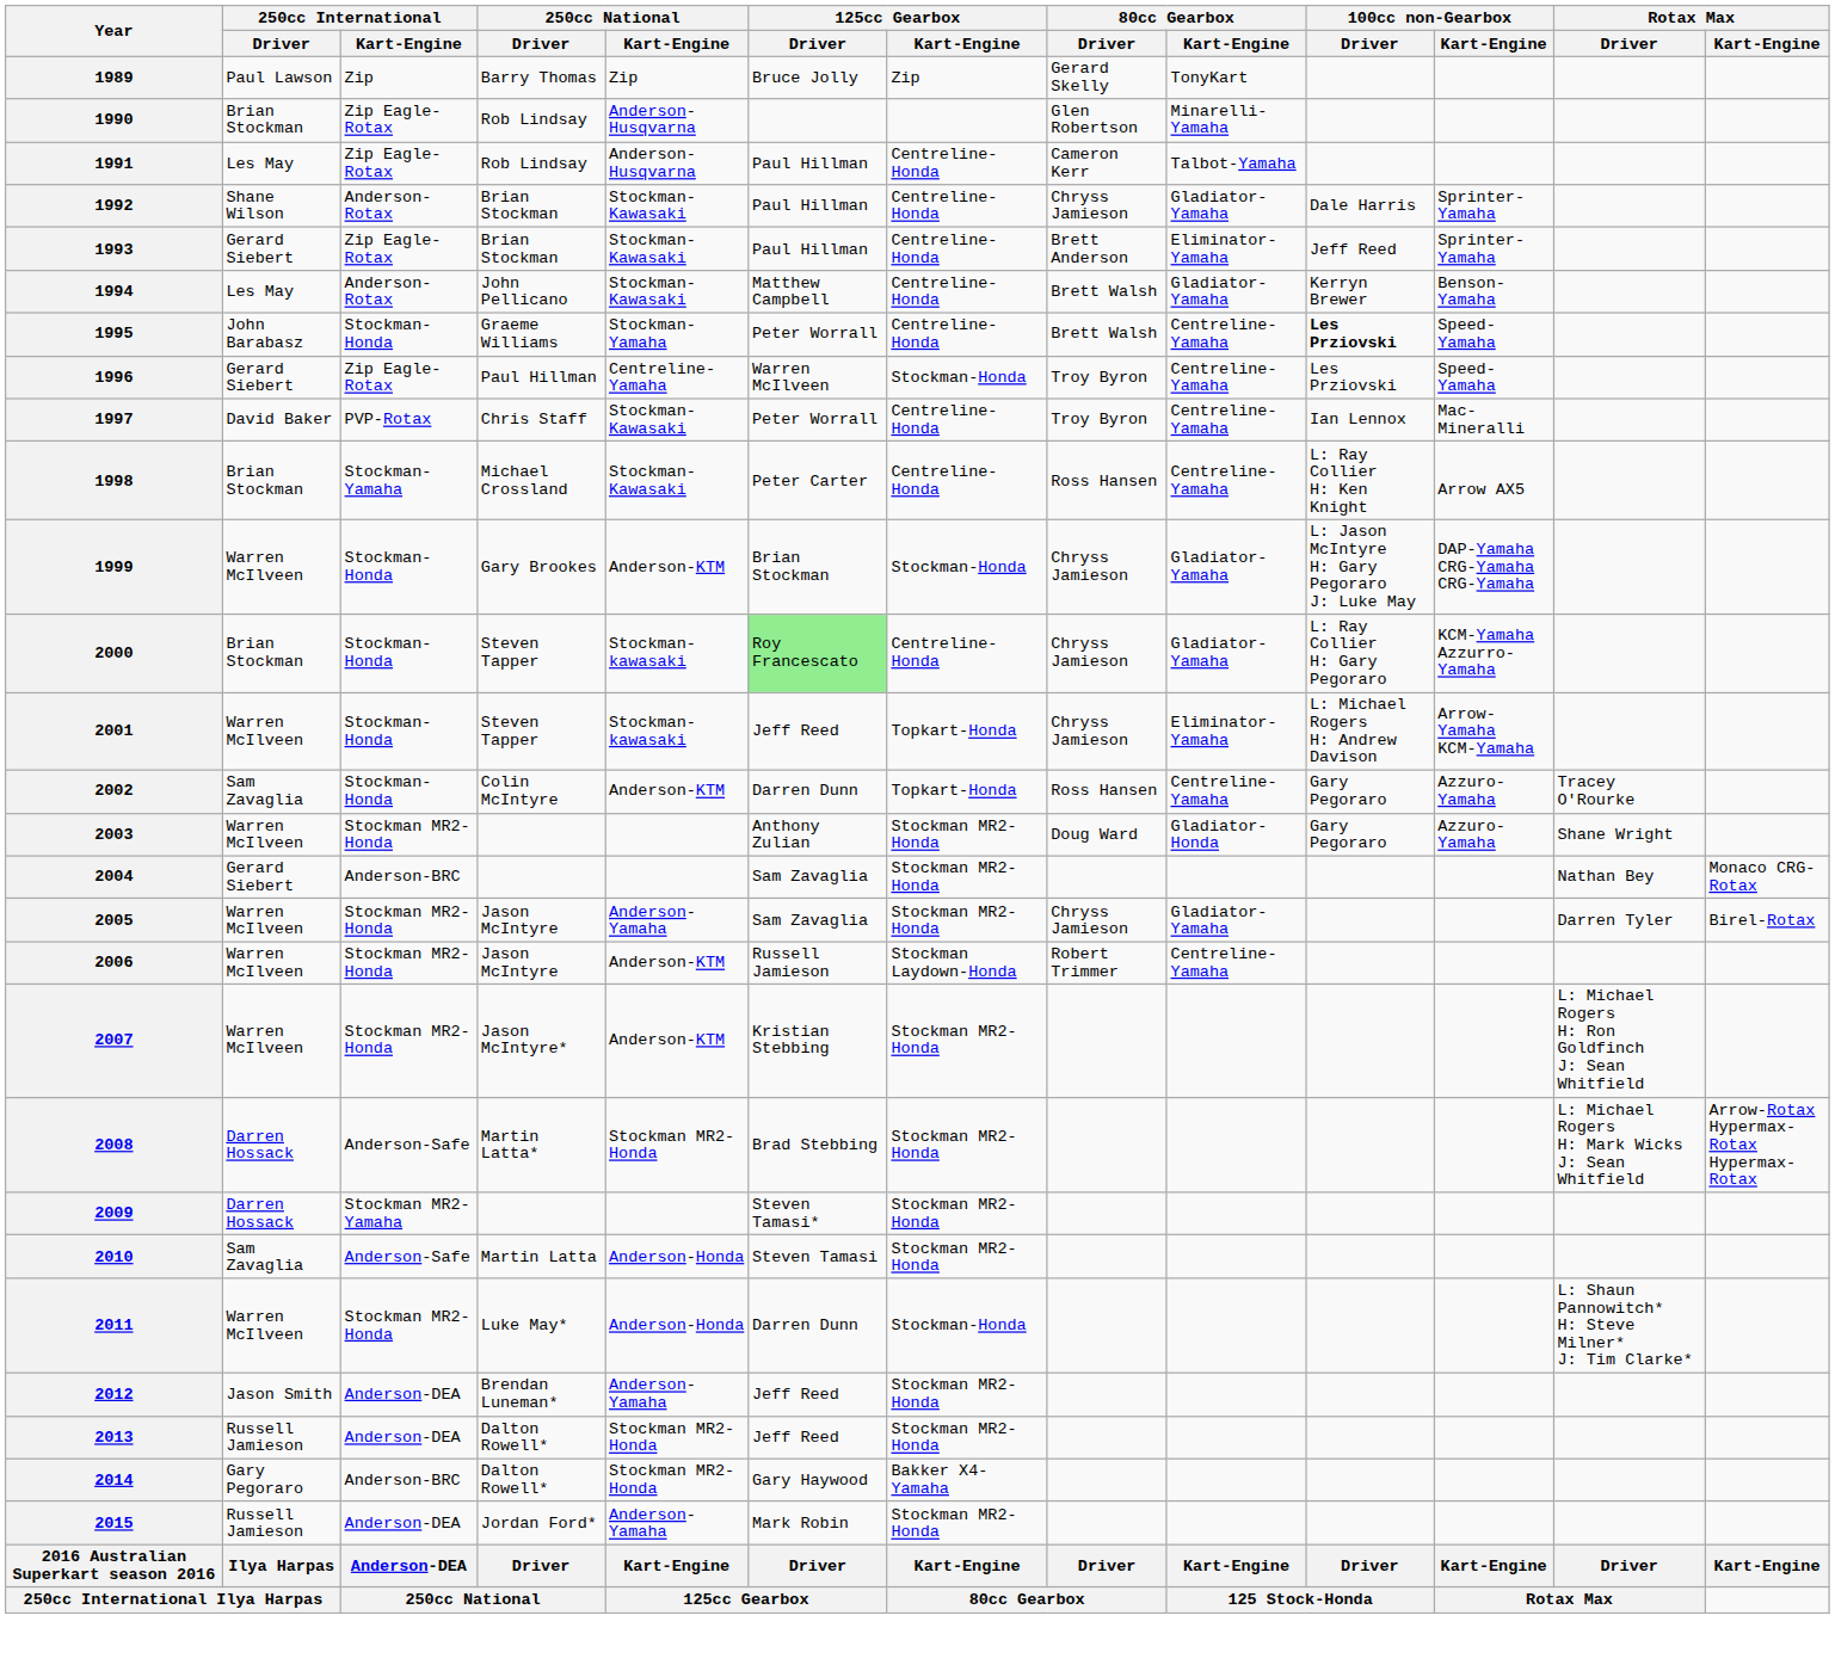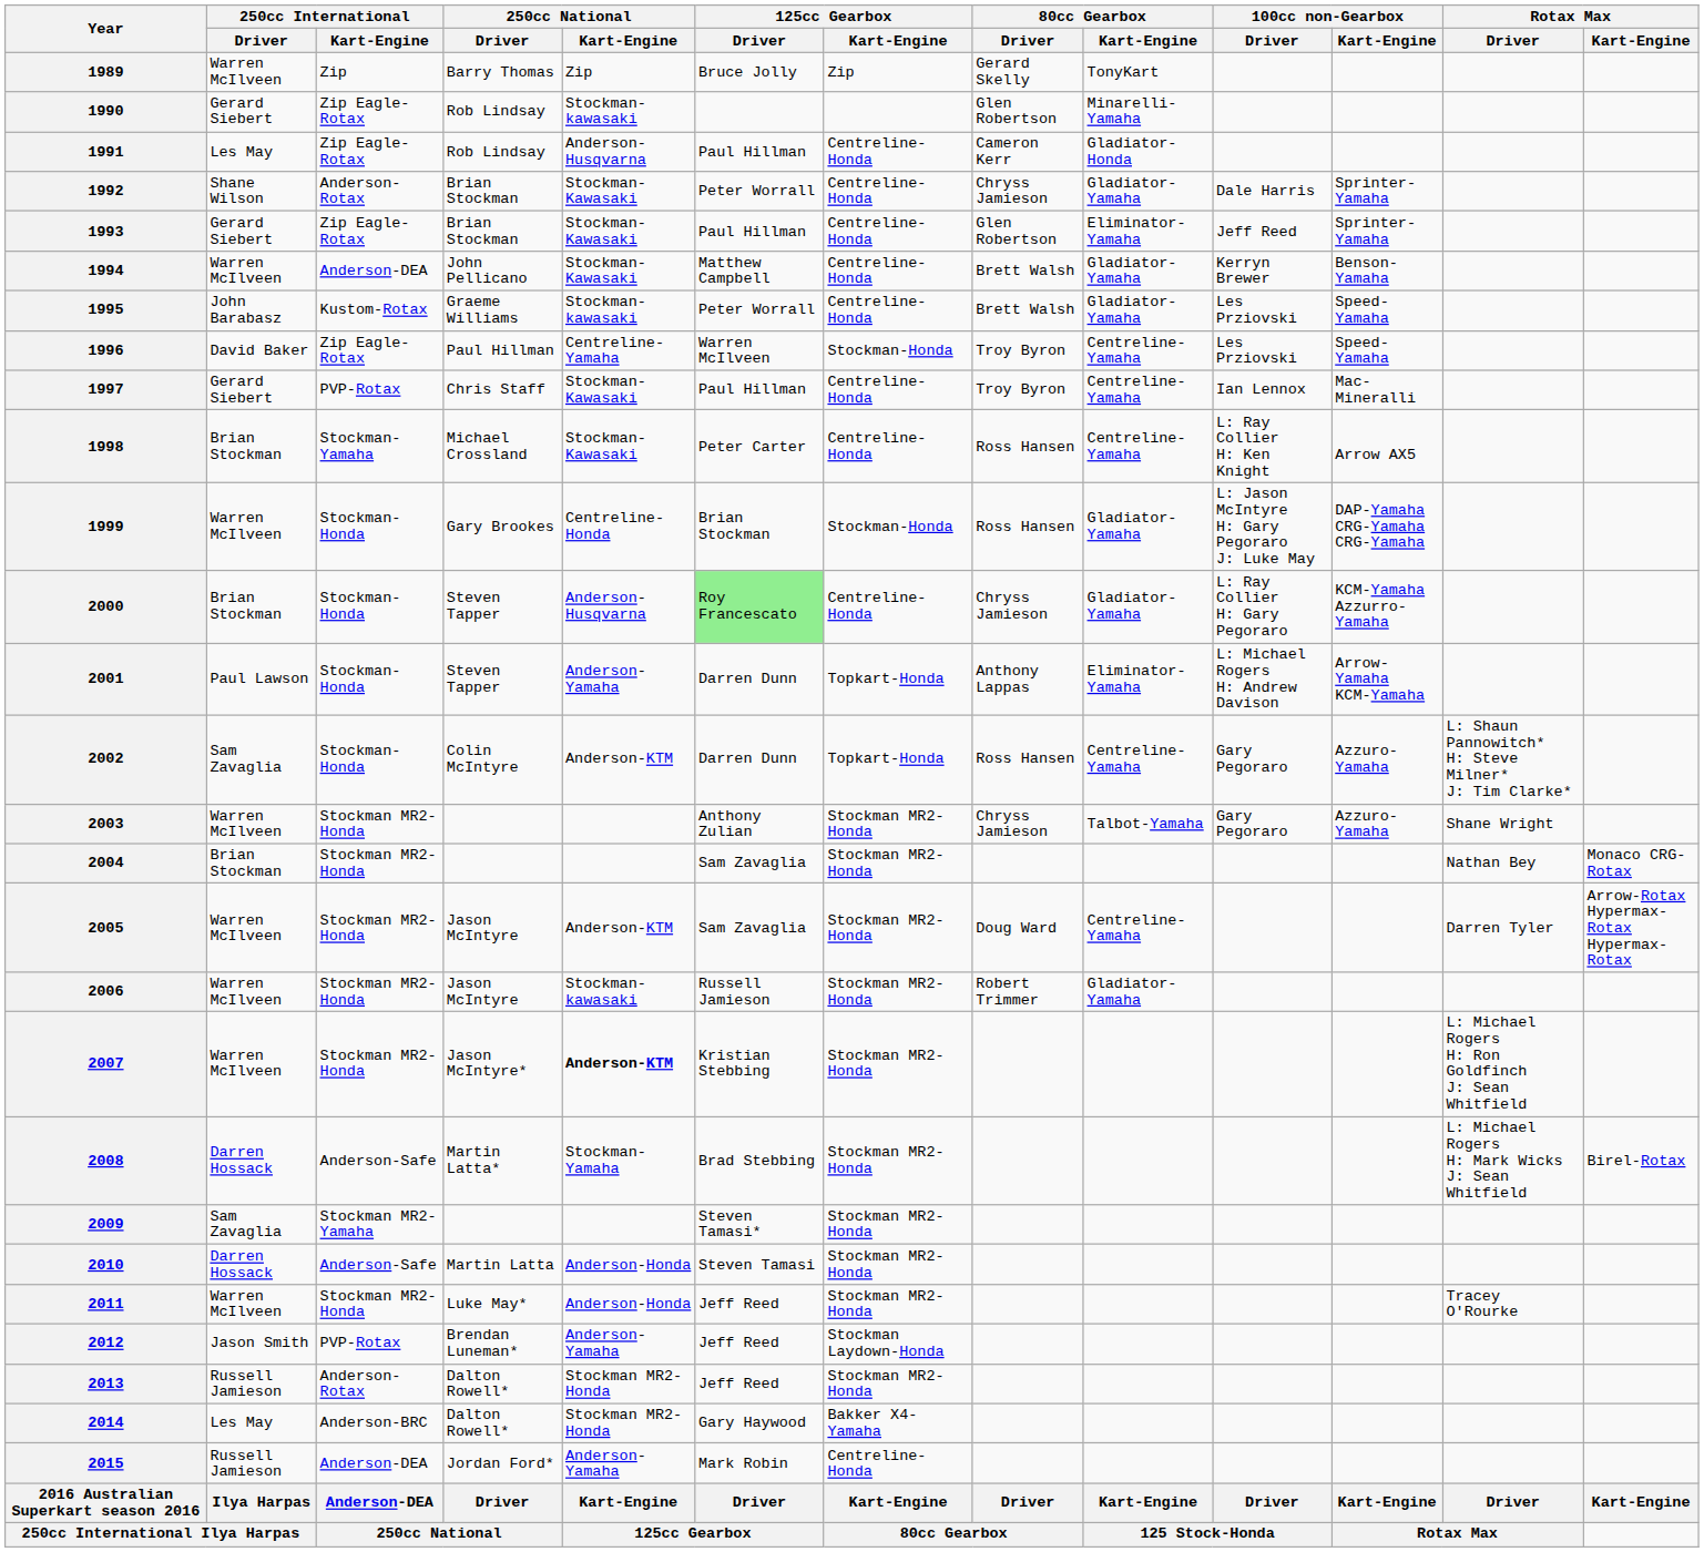 <table class="wikitable" style="font-size: 85%">
 <tr>
 <th rowspan=2>Year</th>
 <th colspan=2>250cc International</th>
 <th colspan=2>250cc National</th>
 <th colspan=2>125cc Gearbox</th>
 <th colspan=2>80cc Gearbox</th>
 <th colspan=2>100cc non-Gearbox</th>
 <th colspan=2>Rotax Max</th>
 </tr>
 <tr>
 <th>Driver</th>
 <th>Kart-Engine</th>
 <th>Driver</th>
 <th>Kart-Engine</th>
 <th>Driver</th>
 <th>Kart-Engine</th>
 <th>Driver</th>
 <th>Kart-Engine</th>
 <th>Driver</th>
 <th>Kart-Engine</th>
 <th>Driver</th>
 <th>Kart-Engine</th>
 </tr>
 <tr>
 <th>1989</th>
-<td>Paul Lawson</td>
+<td>Warren McIlveen</td>
 <td>Zip</td>
 <td>Barry Thomas</td>
 <td>Zip</td>
 <td>Bruce Jolly</td>
 <td>Zip</td>
 <td>Gerard Skelly</td>
 <td>TonyKart</td>
 <td></td>
 <td></td>
 <td></td>
 <td></td>
 </tr>
 <tr>
 <th>1990</th>
-<td>Brian Stockman</td>
+<td>Gerard Siebert</td>
 <td>Zip Eagle-<a href='#'>Rotax</a></td>
 <td>Rob Lindsay</td>
-<td><a href='#'>Anderson</a>-<a href='#'>Husqvarna</a></td>
+<td>Stockman-<a href='#'>kawasaki</a></td>
 <td></td>
 <td></td>
 <td>Glen Robertson</td>
 <td>Minarelli-<a href='#'>Yamaha</a></td>
 <td></td>
 <td></td>
 <td></td>
 <td></td>
 </tr>
 <tr>
 <th>1991</th>
 <td>Les May</td>
 <td>Zip Eagle-<a href='#'>Rotax</a></td>
 <td>Rob Lindsay</td>
 <td>Anderson-<a href='#'>Husqvarna</a></td>
 <td>Paul Hillman</td>
 <td>Centreline-<a href='#'>Honda</a></td>
 <td>Cameron Kerr</td>
-<td>Talbot-<a href='#'>Yamaha</a></td>
+<td>Gladiator-<a href='#'>Honda</a></td>
 <td></td>
 <td></td>
 <td></td>
 <td></td>
 </tr>
 <tr>
 <th>1992</th>
 <td>Shane Wilson</td>
 <td>Anderson-<a href='#'>Rotax</a></td>
 <td>Brian Stockman</td>
 <td>Stockman-<a href='#'>Kawasaki</a></td>
-<td>Paul Hillman</td>
+<td>Peter Worrall</td>
 <td>Centreline-<a href='#'>Honda</a></td>
 <td>Chryss Jamieson</td>
 <td>Gladiator-<a href='#'>Yamaha</a></td>
 <td>Dale Harris</td>
 <td>Sprinter-<a href='#'>Yamaha</a></td>
 <td></td>
 <td></td>
 </tr>
 <tr>
 <th>1993</th>
 <td>Gerard Siebert</td>
 <td>Zip Eagle-<a href='#'>Rotax</a></td>
 <td>Brian Stockman</td>
 <td>Stockman-<a href='#'>Kawasaki</a></td>
 <td>Paul Hillman</td>
 <td>Centreline-<a href='#'>Honda</a></td>
-<td>Brett Anderson</td>
+<td>Glen Robertson</td>
 <td>Eliminator-<a href='#'>Yamaha</a></td>
 <td>Jeff Reed</td>
 <td>Sprinter-<a href='#'>Yamaha</a></td>
 <td></td>
 <td></td>
 </tr>
 <tr>
 <th>1994</th>
-<td>Les May</td>
-<td>Anderson-<a href='#'>Rotax</a></td>
+<td>Warren McIlveen</td>
+<td><a href='#'>Anderson</a>-DEA</td>
 <td>John Pellicano</td>
 <td>Stockman-<a href='#'>Kawasaki</a></td>
 <td>Matthew Campbell</td>
 <td>Centreline-<a href='#'>Honda</a></td>
 <td>Brett Walsh</td>
 <td>Gladiator-<a href='#'>Yamaha</a></td>
 <td>Kerryn Brewer</td>
 <td>Benson-<a href='#'>Yamaha</a></td>
 <td></td>
 <td></td>
 </tr>
 <tr>
 <th>1995</th>
 <td>John Barabasz</td>
-<td>Stockman-<a href='#'>Honda</a></td>
+<td>Kustom-<a href='#'>Rotax</a></td>
 <td>Graeme Williams</td>
-<td>Stockman-<a href='#'>Yamaha</a></td>
+<td>Stockman-<a href='#'>kawasaki</a></td>
 <td>Peter Worrall</td>
 <td>Centreline-<a href='#'>Honda</a></td>
 <td>Brett Walsh</td>
-<td>Centreline-<a href='#'>Yamaha</a></td>
-<td><strong>Les Prziovski</strong></td>
+<td>Gladiator-<a href='#'>Yamaha</a></td>
+<td>Les Prziovski</td>
 <td>Speed-<a href='#'>Yamaha</a></td>
 <td></td>
 <td></td>
 </tr>
 <tr>
 <th>1996</th>
-<td>Gerard Siebert</td>
+<td>David Baker</td>
 <td>Zip Eagle-<a href='#'>Rotax</a></td>
 <td>Paul Hillman</td>
 <td>Centreline-<a href='#'>Yamaha</a></td>
 <td>Warren McIlveen</td>
 <td>Stockman-<a href='#'>Honda</a></td>
 <td>Troy Byron</td>
 <td>Centreline-<a href='#'>Yamaha</a></td>
 <td>Les Prziovski</td>
 <td>Speed-<a href='#'>Yamaha</a></td>
 <td></td>
 <td></td>
 </tr>
 <tr>
 <th>1997</th>
-<td>David Baker</td>
+<td>Gerard Siebert</td>
 <td>PVP-<a href='#'>Rotax</a></td>
 <td>Chris Staff</td>
 <td>Stockman-<a href='#'>Kawasaki</a></td>
-<td>Peter Worrall</td>
+<td>Paul Hillman</td>
 <td>Centreline-<a href='#'>Honda</a></td>
 <td>Troy Byron</td>
 <td>Centreline-<a href='#'>Yamaha</a></td>
 <td>Ian Lennox</td>
 <td>Mac-Mineralli</td>
 <td></td>
 <td></td>
 </tr>
 <tr>
 <th>1998</th>
 <td>Brian Stockman</td>
 <td>Stockman-<a href='#'>Yamaha</a></td>
 <td>Michael Crossland</td>
 <td>Stockman-<a href='#'>Kawasaki</a></td>
 <td>Peter Carter</td>
 <td>Centreline-<a href='#'>Honda</a></td>
 <td>Ross Hansen</td>
 <td>Centreline-<a href='#'>Yamaha</a></td>
 <td>L: Ray Collier<br>H: Ken Knight</td>
 <td><br>Arrow AX5</td>
 <td></td>
 <td></td>
 </tr>
 <tr>
 <th>1999</th>
 <td>Warren McIlveen</td>
 <td>Stockman-<a href='#'>Honda</a></td>
 <td>Gary Brookes</td>
-<td>Anderson-<a href='#'>KTM</a></td>
+<td>Centreline-<a href='#'>Honda</a></td>
 <td>Brian Stockman</td>
 <td>Stockman-<a href='#'>Honda</a></td>
-<td>Chryss Jamieson</td>
+<td>Ross Hansen</td>
 <td>Gladiator-<a href='#'>Yamaha</a></td>
 <td>L: Jason McIntyre<br>H: Gary Pegoraro<br>J: Luke May</td>
 <td>DAP-<a href='#'>Yamaha</a><br>CRG-<a href='#'>Yamaha</a><br>CRG-<a href='#'>Yamaha</a></td>
 <td></td>
 <td></td>
 </tr>
 <tr>
 <th>2000</th>
 <td>Brian Stockman</td>
 <td>Stockman-<a href='#'>Honda</a></td>
 <td>Steven Tapper</td>
-<td>Stockman-<a href='#'>kawasaki</a></td>
+<td><a href='#'>Anderson</a>-<a href='#'>Husqvarna</a></td>
 <td style="background: lightgreen;">Roy Francescato</td>
 <td>Centreline-<a href='#'>Honda</a></td>
 <td>Chryss Jamieson</td>
 <td>Gladiator-<a href='#'>Yamaha</a></td>
 <td>L: Ray Collier<br>H: Gary Pegoraro</td>
 <td>KCM-<a href='#'>Yamaha</a><br>Azzurro-<a href='#'>Yamaha</a></td>
 <td></td>
 <td></td>
 </tr>
 <tr>
 <th>2001</th>
-<td>Warren McIlveen</td>
+<td>Paul Lawson</td>
 <td>Stockman-<a href='#'>Honda</a></td>
 <td>Steven Tapper</td>
-<td>Stockman-<a href='#'>kawasaki</a></td>
-<td>Jeff Reed</td>
+<td><a href='#'>Anderson</a>-<a href='#'>Yamaha</a></td>
+<td>Darren Dunn</td>
 <td>Topkart-<a href='#'>Honda</a></td>
-<td>Chryss Jamieson</td>
+<td>Anthony Lappas</td>
 <td>Eliminator-<a href='#'>Yamaha</a></td>
 <td>L: Michael Rogers<br>H: Andrew Davison</td>
 <td>Arrow-<a href='#'>Yamaha</a><br>KCM-<a href='#'>Yamaha</a></td>
 <td></td>
 <td></td>
 </tr>
 <tr>
 <th>2002</th>
 <td>Sam Zavaglia</td>
 <td>Stockman-<a href='#'>Honda</a></td>
 <td>Colin McIntyre</td>
 <td>Anderson-<a href='#'>KTM</a></td>
 <td>Darren Dunn</td>
 <td>Topkart-<a href='#'>Honda</a></td>
 <td>Ross Hansen</td>
 <td>Centreline-<a href='#'>Yamaha</a></td>
 <td>Gary Pegoraro</td>
 <td>Azzuro-<a href='#'>Yamaha</a></td>
-<td>Tracey O'Rourke</td>
+<td>L: Shaun Pannowitch*<br>H: Steve Milner*<br>J: Tim Clarke*</td>
 <td></td>
 </tr>
 <tr>
 <th>2003</th>
 <td>Warren McIlveen</td>
 <td>Stockman MR2-<a href='#'>Honda</a></td>
 <td></td>
 <td></td>
 <td>Anthony Zulian</td>
 <td>Stockman MR2-<a href='#'>Honda</a></td>
-<td>Doug Ward</td>
-<td>Gladiator-<a href='#'>Honda</a></td>
+<td>Chryss Jamieson</td>
+<td>Talbot-<a href='#'>Yamaha</a></td>
 <td>Gary Pegoraro</td>
 <td>Azzuro-<a href='#'>Yamaha</a></td>
 <td>Shane Wright</td>
 <td></td>
 </tr>
 <tr>
 <th>2004</th>
-<td>Gerard Siebert</td>
-<td>Anderson-BRC</td>
+<td>Brian Stockman</td>
+<td>Stockman MR2-<a href='#'>Honda</a></td>
 <td></td>
 <td></td>
 <td>Sam Zavaglia</td>
 <td>Stockman MR2-<a href='#'>Honda</a></td>
 <td></td>
 <td></td>
 <td></td>
 <td></td>
 <td>Nathan Bey</td>
 <td>Monaco CRG-<a href='#'>Rotax</a></td>
 </tr>
 <tr>
 <th>2005</th>
 <td>Warren McIlveen</td>
 <td>Stockman MR2-<a href='#'>Honda</a></td>
 <td>Jason McIntyre</td>
-<td><a href='#'>Anderson</a>-<a href='#'>Yamaha</a></td>
+<td>Anderson-<a href='#'>KTM</a></td>
 <td>Sam Zavaglia</td>
 <td>Stockman MR2-<a href='#'>Honda</a></td>
-<td>Chryss Jamieson</td>
-<td>Gladiator-<a href='#'>Yamaha</a></td>
+<td>Doug Ward</td>
+<td>Centreline-<a href='#'>Yamaha</a></td>
 <td></td>
 <td></td>
 <td>Darren Tyler</td>
-<td>Birel-<a href='#'>Rotax</a></td>
+<td>Arrow-<a href='#'>Rotax</a><br>Hypermax-<a href='#'>Rotax</a><br>Hypermax-<a href='#'>Rotax</a></td>
 </tr>
 <tr>
 <th>2006</th>
 <td>Warren McIlveen</td>
 <td>Stockman MR2-<a href='#'>Honda</a></td>
 <td>Jason McIntyre</td>
-<td>Anderson-<a href='#'>KTM</a></td>
+<td>Stockman-<a href='#'>kawasaki</a></td>
 <td>Russell Jamieson</td>
-<td>Stockman Laydown-<a href='#'>Honda</a></td>
+<td>Stockman MR2-<a href='#'>Honda</a></td>
 <td>Robert Trimmer</td>
-<td>Centreline-<a href='#'>Yamaha</a></td>
+<td>Gladiator-<a href='#'>Yamaha</a></td>
 <td></td>
 <td></td>
 <td></td>
 <td></td>
 </tr>
 <tr>
 <th><a href='#'>2007</a></th>
 <td>Warren McIlveen</td>
 <td>Stockman MR2-<a href='#'>Honda</a></td>
 <td>Jason McIntyre*</td>
-<td>Anderson-<a href='#'>KTM</a></td>
+<td><strong>Anderson-<a href='#'>KTM</a></strong></td>
 <td>Kristian Stebbing</td>
 <td>Stockman MR2-<a href='#'>Honda</a></td>
 <td></td>
 <td></td>
 <td></td>
 <td></td>
 <td>L: Michael Rogers<br>H: Ron Goldfinch<br>J: Sean Whitfield</td>
 <td></td>
 </tr>
 <tr>
 <th><a href='#'>2008</a></th>
 <td><a href='#'>Darren Hossack</a></td>
 <td>Anderson-Safe</td>
 <td>Martin Latta*</td>
-<td>Stockman MR2-<a href='#'>Honda</a></td>
+<td>Stockman-<a href='#'>Yamaha</a></td>
 <td>Brad Stebbing</td>
 <td>Stockman MR2-<a href='#'>Honda</a></td>
 <td></td>
 <td></td>
 <td></td>
 <td></td>
 <td>L: Michael Rogers<br>H: Mark Wicks<br>J: Sean Whitfield</td>
-<td>Arrow-<a href='#'>Rotax</a><br>Hypermax-<a href='#'>Rotax</a><br>Hypermax-<a href='#'>Rotax</a></td>
+<td>Birel-<a href='#'>Rotax</a></td>
 </tr>
 <tr>
 <th><a href='#'>2009</a></th>
-<td><a href='#'>Darren Hossack</a></td>
+<td>Sam Zavaglia</td>
 <td>Stockman MR2-<a href='#'>Yamaha</a></td>
 <td></td>
 <td></td>
 <td>Steven Tamasi*</td>
 <td>Stockman MR2-<a href='#'>Honda</a></td>
 <td></td>
 <td></td>
 <td></td>
 <td></td>
 <td></td>
 <td></td>
 </tr>
 <tr>
 <th><a href='#'>2010</a></th>
-<td>Sam Zavaglia</td>
+<td><a href='#'>Darren Hossack</a></td>
 <td><a href='#'>Anderson</a>-Safe</td>
 <td>Martin Latta</td>
 <td><a href='#'>Anderson</a>-<a href='#'>Honda</a></td>
 <td>Steven Tamasi</td>
 <td>Stockman MR2-<a href='#'>Honda</a></td>
 <td></td>
 <td></td>
 <td></td>
 <td></td>
 <td></td>
 <td></td>
 </tr>
 <tr>
 <th><a href='#'>2011</a></th>
 <td>Warren McIlveen</td>
 <td>Stockman MR2-<a href='#'>Honda</a></td>
 <td>Luke May*</td>
 <td><a href='#'>Anderson</a>-<a href='#'>Honda</a></td>
-<td>Darren Dunn</td>
-<td>Stockman-<a href='#'>Honda</a></td>
+<td>Jeff Reed</td>
+<td>Stockman MR2-<a href='#'>Honda</a></td>
 <td></td>
 <td></td>
 <td></td>
 <td></td>
-<td>L: Shaun Pannowitch*<br>H: Steve Milner*<br>J: Tim Clarke*</td>
+<td>Tracey O'Rourke</td>
 <td></td>
 </tr>
 <tr>
 <th><a href='#'>2012</a></th>
 <td>Jason Smith</td>
-<td><a href='#'>Anderson</a>-DEA</td>
+<td>PVP-<a href='#'>Rotax</a></td>
 <td>Brendan Luneman*</td>
 <td><a href='#'>Anderson</a>-<a href='#'>Yamaha</a></td>
 <td>Jeff Reed</td>
-<td>Stockman MR2-<a href='#'>Honda</a></td>
+<td>Stockman Laydown-<a href='#'>Honda</a></td>
 <td></td>
 <td></td>
 <td></td>
 <td></td>
 <td></td>
 <td></td>
 </tr>
 <tr>
 <th><a href='#'>2013</a></th>
 <td>Russell Jamieson</td>
-<td><a href='#'>Anderson</a>-DEA</td>
+<td>Anderson-<a href='#'>Rotax</a></td>
 <td>Dalton Rowell*</td>
 <td>Stockman MR2-<a href='#'>Honda</a></td>
 <td>Jeff Reed</td>
 <td>Stockman MR2-<a href='#'>Honda</a></td>
 <td></td>
 <td></td>
 <td></td>
 <td></td>
 <td></td>
 <td></td>
 </tr>
 <tr>
 <th><a href='#'>2014</a></th>
-<td>Gary Pegoraro</td>
+<td>Les May</td>
 <td>Anderson-BRC</td>
 <td>Dalton Rowell*</td>
 <td>Stockman MR2-<a href='#'>Honda</a></td>
 <td>Gary Haywood</td>
 <td>Bakker X4-<a href='#'>Yamaha</a></td>
 <td></td>
 <td></td>
 <td></td>
 <td></td>
 <td></td>
 <td></td>
 </tr>
 <tr>
 <th><a href='#'>2015</a></th>
 <td>Russell Jamieson</td>
 <td><a href='#'>Anderson</a>-DEA</td>
 <td>Jordan Ford*</td>
 <td><a href='#'>Anderson</a>-<a href='#'>Yamaha</a></td>
 <td>Mark Robin</td>
-<td>Stockman MR2-<a href='#'>Honda</a></td>
+<td>Centreline-<a href='#'>Honda</a></td>
 <td></td>
 <td></td>
 <td></td>
 <td></td>
 <td></td>
 <td></td>
 </tr>
 <tr>
 <th>2016 Australian Superkart season 2016</th>
 <th>Ilya Harpas</th>
 <th><a href='#'>Anderson</a>-DEA</th>
 <th>Driver</th>
 <th>Kart-Engine</th>
 <th>Driver</th>
 <th>Kart-Engine</th>
 <th>Driver</th>
 <th>Kart-Engine</th>
 <th>Driver</th>
 <th>Kart-Engine</th>
 <th>Driver</th>
 <th>Kart-Engine</th>
 </tr>
 <tr>
 <th colspan=2>250cc International Ilya Harpas</th>
 <th colspan=2>250cc National</th>
 <th colspan=2>125cc Gearbox</th>
 <th colspan=2>80cc Gearbox</th>
 <th colspan=2>125 Stock-Honda</th>
 <th colspan=2>Rotax Max</th>
 </tr>
 </table>
